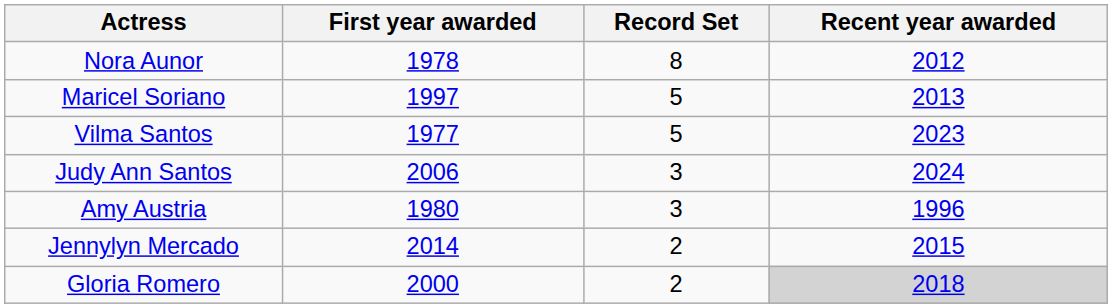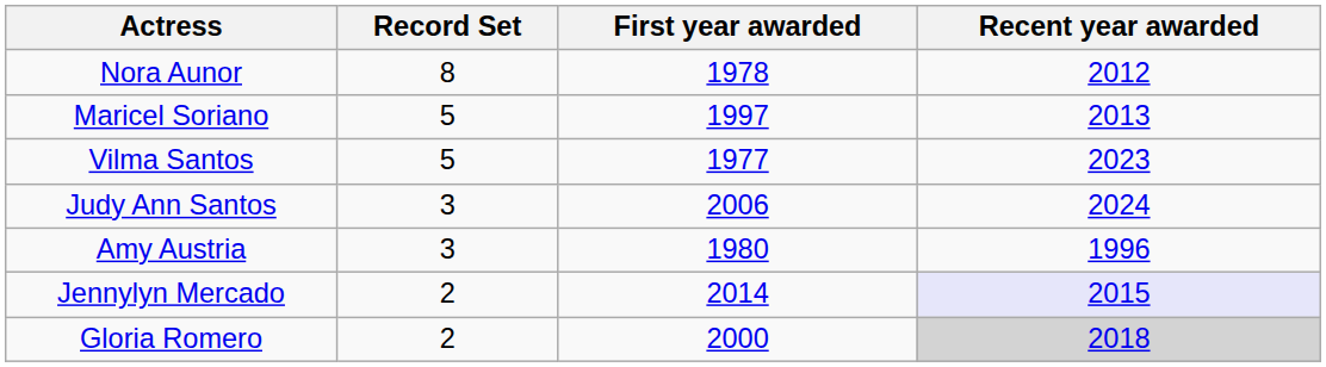 <table class="wikitable" width=85% style="text-align: center">
 <tr>
 <th>Actress</th>
+<th>Record Set</th>
 <th>First year awarded</th>
-<th>Record Set</th>
 <th>Recent year awarded</th>
 </tr>
 <tr>
 <td><a href='#'>Nora Aunor</a></td>
+<td>8</td>
 <td><a href='#'>1978</a></td>
-<td>8</td>
 <td><a href='#'>2012</a></td>
 </tr>
 <tr>
 <td><a href='#'>Maricel Soriano</a></td>
+<td>5</td>
 <td><a href='#'>1997</a></td>
-<td>5</td>
 <td><a href='#'>2013</a></td>
 </tr>
 <tr>
 <td><a href='#'>Vilma Santos</a></td>
+<td>5</td>
 <td><a href='#'>1977</a></td>
-<td>5</td>
 <td><a href='#'>2023</a></td>
 </tr>
 <tr>
 <td><a href='#'>Judy Ann Santos</a></td>
+<td>3</td>
 <td><a href='#'>2006</a></td>
-<td>3</td>
 <td><a href='#'>2024</a></td>
 </tr>
 <tr>
 <td><a href='#'>Amy Austria</a></td>
+<td>3</td>
 <td><a href='#'>1980</a></td>
-<td>3</td>
 <td><a href='#'>1996</a></td>
 </tr>
 <tr>
 <td><a href='#'>Jennylyn Mercado</a></td>
+<td>2</td>
 <td><a href='#'>2014</a></td>
-<td>2</td>
-<td><a href='#'>2015</a></td>
+<td style="background: lavender;"><a href='#'>2015</a></td>
 </tr>
 <tr>
 <td><a href='#'>Gloria Romero</a></td>
+<td>2</td>
 <td><a href='#'>2000</a></td>
-<td>2</td>
 <td style="background: lightgrey;"><a href='#'>2018</a></td>
 </tr>
 </table>
